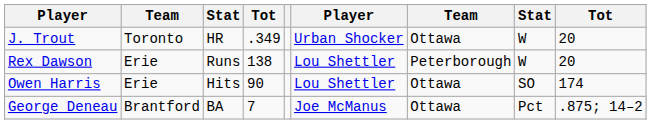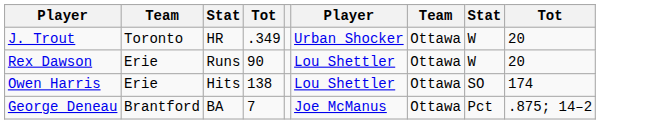 <table class="wikitable">
 <tr>
 <th>Player</th>
 <th>Team</th>
 <th>Stat</th>
 <th>Tot</th>
 <th></th>
 <th>Player</th>
 <th>Team</th>
 <th>Stat</th>
 <th>Tot</th>
 </tr>
 <tr>
 <td><a href='#'>J. Trout</a></td>
 <td>Toronto</td>
 <td>HR</td>
 <td>.349</td>
 <td></td>
 <td><a href='#'>Urban Shocker</a></td>
 <td>Ottawa</td>
 <td>W</td>
 <td>20</td>
 </tr>
 <tr>
 <td><a href='#'>Rex Dawson</a></td>
 <td>Erie</td>
 <td>Runs</td>
-<td>138</td>
+<td>90</td>
 <td></td>
 <td><a href='#'>Lou Shettler</a></td>
-<td>Peterborough</td>
+<td>Ottawa</td>
 <td>W</td>
 <td>20</td>
 </tr>
 <tr>
 <td><a href='#'>Owen Harris</a></td>
 <td>Erie</td>
 <td>Hits</td>
-<td>90</td>
+<td>138</td>
 <td></td>
 <td><a href='#'>Lou Shettler</a></td>
 <td>Ottawa</td>
 <td>SO</td>
 <td>174</td>
 </tr>
 <tr>
 <td><a href='#'>George Deneau</a></td>
 <td>Brantford</td>
 <td>BA</td>
 <td>7</td>
 <td></td>
 <td><a href='#'>Joe McManus</a></td>
 <td>Ottawa</td>
 <td>Pct</td>
 <td>.875; 14–2</td>
 </tr>
 </table>
